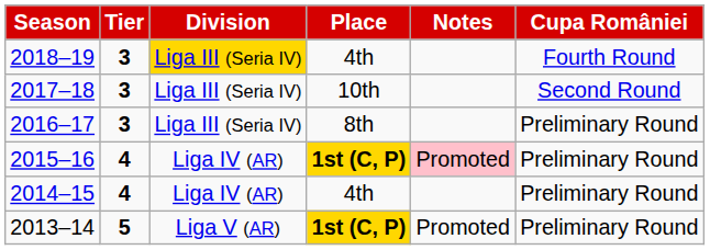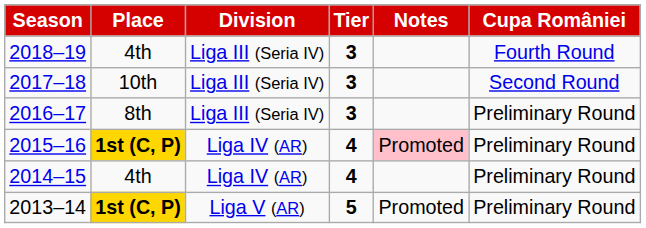 <table class="wikitable" style="text-align:center; font-size:90%">
 <tr>
 <th style="background:#d50000; color:white; text-align:center;">Season</th>
+<th style="background:#d50000; color:white; text-align:center;">Place</th>
+<th style="background:#d50000; color:white; text-align:center;">Division</th>
 <th style="background:#d50000; color:white; text-align:center;">Tier</th>
-<th style="background:#d50000; color:white; text-align:center;">Division</th>
-<th style="background:#d50000; color:white; text-align:center;">Place</th>
 <th style="background:#d50000; color:white; text-align:center;">Notes</th>
 <th style="background:#d50000; color:white; text-align:center;">Cupa României</th>
 </tr>
 <tr>
 <td><a href='#'>2018–19</a></td>
+<td>4th</td>
+<td><a href='#'>Liga III</a> <small>(Seria IV)</small></td>
 <td><strong>3</strong></td>
-<td style="background: gold;"><a href='#'>Liga III</a> <small>(Seria IV)</small></td>
-<td>4th</td>
 <td></td>
 <td><a href='#'>Fourth Round</a></td>
 </tr>
 <tr>
 <td><a href='#'>2017–18</a></td>
+<td>10th</td>
+<td><a href='#'>Liga III</a> <small>(Seria IV)</small></td>
 <td><strong>3</strong></td>
-<td><a href='#'>Liga III</a> <small>(Seria IV)</small></td>
-<td>10th</td>
 <td></td>
 <td><a href='#'>Second Round</a></td>
 </tr>
 <tr>
 <td><a href='#'>2016–17</a></td>
+<td>8th</td>
+<td><a href='#'>Liga III</a> <small>(Seria IV)</small></td>
 <td><strong>3</strong></td>
-<td><a href='#'>Liga III</a> <small>(Seria IV)</small></td>
-<td>8th</td>
 <td></td>
 <td>Preliminary Round</td>
 </tr>
 <tr>
 <td><a href='#'>2015–16</a></td>
+<td bgcolor=gold><strong>1st</strong> <strong>(C, P)</strong></td>
+<td><a href='#'>Liga IV</a> <small>(<a href='#'>AR</a>)</small></td>
 <td><strong>4</strong></td>
-<td><a href='#'>Liga IV</a> <small>(<a href='#'>AR</a>)</small></td>
-<td bgcolor=gold><strong>1st</strong> <strong>(C, P)</strong></td>
 <td style="background: pink;">Promoted</td>
 <td>Preliminary Round</td>
 </tr>
 <tr>
 <td><a href='#'>2014–15</a></td>
+<td>4th</td>
+<td><a href='#'>Liga IV</a> <small>(<a href='#'>AR</a>)</small></td>
 <td><strong>4</strong></td>
-<td><a href='#'>Liga IV</a> <small>(<a href='#'>AR</a>)</small></td>
-<td>4th</td>
 <td></td>
 <td>Preliminary Round</td>
 </tr>
 <tr>
 <td>2013–14</td>
+<td bgcolor=gold><strong>1st</strong> <strong>(C, P)</strong></td>
+<td><a href='#'>Liga V</a> <small>(<a href='#'>AR</a>)</small></td>
 <td><strong>5</strong></td>
-<td><a href='#'>Liga V</a> <small>(<a href='#'>AR</a>)</small></td>
-<td bgcolor=gold><strong>1st</strong> <strong>(C, P)</strong></td>
 <td>Promoted</td>
 <td>Preliminary Round</td>
 </tr>
 </table>
